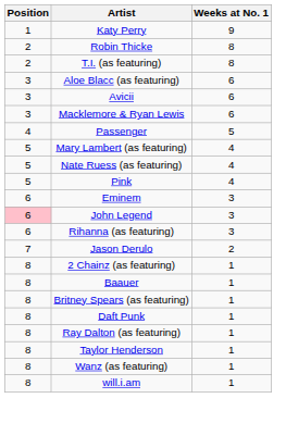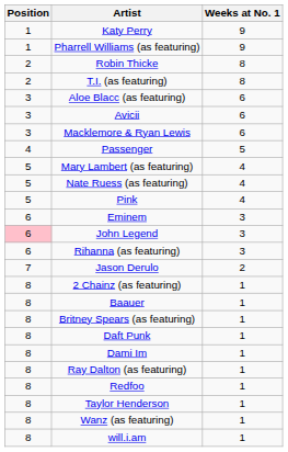 <table class="wikitable">
 <tr>
 <th style="text-align: center;">Position</th>
 <th style="text-align: center;">Artist</th>
 <th style="text-align: center;">Weeks at No. 1</th>
 </tr>
 <tr>
 <td style="text-align: center;">1</td>
 <td style="text-align: center;"><a href='#'>Katy Perry</a></td>
+<td style="text-align: center;">9</td>
+</tr>
+<tr>
+<td style="text-align: center;">1</td>
+<td style="text-align: center;"><a href='#'>Pharrell Williams</a> (as featuring)</td>
 <td style="text-align: center;">9</td>
 </tr>
 <tr>
 <td style="text-align: center;">2</td>
 <td style="text-align: center;"><a href='#'>Robin Thicke</a></td>
 <td style="text-align: center;">8</td>
 </tr>
 <tr>
 <td style="text-align: center;">2</td>
 <td style="text-align: center;"><a href='#'>T.I.</a> (as featuring)</td>
 <td style="text-align: center;">8</td>
 </tr>
 <tr>
 <td style="text-align: center;">3</td>
 <td style="text-align: center;"><a href='#'>Aloe Blacc</a> (as featuring)</td>
 <td style="text-align: center;">6</td>
 </tr>
 <tr>
 <td style="text-align: center;">3</td>
 <td style="text-align: center;"><a href='#'>Avicii</a></td>
 <td style="text-align: center;">6</td>
 </tr>
 <tr>
 <td style="text-align: center;">3</td>
 <td style="text-align: center;"><a href='#'>Macklemore & Ryan Lewis</a></td>
 <td style="text-align: center;">6</td>
 </tr>
 <tr>
 <td style="text-align: center;">4</td>
 <td style="text-align: center;"><a href='#'>Passenger</a></td>
 <td style="text-align: center;">5</td>
 </tr>
 <tr>
 <td style="text-align: center;">5</td>
 <td style="text-align: center;"><a href='#'>Mary Lambert</a> (as featuring)</td>
 <td style="text-align: center;">4</td>
 </tr>
 <tr>
 <td style="text-align: center;">5</td>
 <td style="text-align: center;"><a href='#'>Nate Ruess</a> (as featuring)</td>
 <td style="text-align: center;">4</td>
 </tr>
 <tr>
 <td style="text-align: center;">5</td>
 <td style="text-align: center;"><a href='#'>Pink</a></td>
 <td style="text-align: center;">4</td>
 </tr>
 <tr>
 <td style="text-align: center;">6</td>
 <td style="text-align: center;"><a href='#'>Eminem</a></td>
 <td style="text-align: center;">3</td>
 </tr>
 <tr>
 <td style="background: pink; text-align: center;">6</td>
 <td style="text-align: center;"><a href='#'>John Legend</a></td>
 <td style="text-align: center;">3</td>
 </tr>
 <tr>
 <td style="text-align: center;">6</td>
 <td style="text-align: center;"><a href='#'>Rihanna</a> (as featuring)</td>
 <td style="text-align: center;">3</td>
 </tr>
 <tr>
 <td style="text-align: center;">7</td>
 <td style="text-align: center;"><a href='#'>Jason Derulo</a></td>
 <td style="text-align: center;">2</td>
 </tr>
 <tr>
 <td style="text-align: center;">8</td>
 <td style="text-align: center;"><a href='#'>2 Chainz</a> (as featuring)</td>
 <td style="text-align: center;">1</td>
 </tr>
 <tr>
 <td style="text-align: center;">8</td>
 <td style="text-align: center;"><a href='#'>Baauer</a></td>
 <td style="text-align: center;">1</td>
 </tr>
 <tr>
 <td style="text-align: center;">8</td>
 <td style="text-align: center;"><a href='#'>Britney Spears</a> (as featuring)</td>
 <td style="text-align: center;">1</td>
 </tr>
 <tr>
 <td style="text-align: center;">8</td>
 <td style="text-align: center;"><a href='#'>Daft Punk</a></td>
 <td style="text-align: center;">1</td>
 </tr>
 <tr>
 <td style="text-align: center;">8</td>
+<td style="text-align: center;"><a href='#'>Dami Im</a></td>
+<td style="text-align: center;">1</td>
+</tr>
+<tr>
+<td style="text-align: center;">8</td>
 <td style="text-align: center;"><a href='#'>Ray Dalton</a> (as featuring)</td>
+<td style="text-align: center;">1</td>
+</tr>
+<tr>
+<td style="text-align: center;">8</td>
+<td style="text-align: center;"><a href='#'>Redfoo</a></td>
 <td style="text-align: center;">1</td>
 </tr>
 <tr>
 <td style="text-align: center;">8</td>
 <td style="text-align: center;"><a href='#'>Taylor Henderson</a></td>
 <td style="text-align: center;">1</td>
 </tr>
 <tr>
 <td style="text-align: center;">8</td>
 <td style="text-align: center;"><a href='#'>Wanz</a> (as featuring)</td>
 <td style="text-align: center;">1</td>
 </tr>
 <tr>
 <td style="text-align: center;">8</td>
 <td style="text-align: center;"><a href='#'>will.i.am</a></td>
 <td style="text-align: center;">1</td>
 </tr>
 </table>
